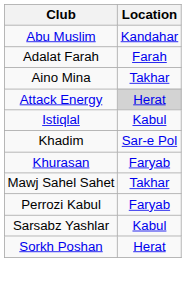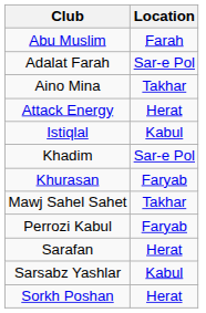 <table class="wikitable sortable" style="text-align:center">
 <tr>
 <th>Club</th>
 <th>Location</th>
 </tr>
 <tr>
 <td><a href='#'>Abu Muslim</a></td>
-<td><a href='#'>Kandahar</a></td>
+<td><a href='#'>Farah</a></td>
 </tr>
 <tr>
 <td>Adalat Farah</td>
-<td><a href='#'>Farah</a></td>
+<td><a href='#'>Sar-e Pol</a></td>
 </tr>
 <tr>
 <td>Aino Mina</td>
 <td><a href='#'>Takhar</a></td>
 </tr>
 <tr>
 <td><a href='#'>Attack Energy</a></td>
-<td style="background: lightgrey;"><a href='#'>Herat</a></td>
+<td><a href='#'>Herat</a></td>
 </tr>
 <tr>
 <td><a href='#'>Istiqlal</a></td>
 <td><a href='#'>Kabul</a></td>
 </tr>
 <tr>
 <td>Khadim</td>
 <td><a href='#'>Sar-e Pol</a></td>
 </tr>
 <tr>
 <td><a href='#'>Khurasan</a></td>
 <td><a href='#'>Faryab</a></td>
 </tr>
 <tr>
 <td>Mawj Sahel Sahet</td>
 <td><a href='#'>Takhar</a></td>
 </tr>
 <tr>
 <td>Perrozi Kabul</td>
 <td><a href='#'>Faryab</a></td>
 </tr>
 <tr>
+<td>Sarafan</td>
+<td><a href='#'>Herat</a></td>
+</tr>
+<tr>
 <td>Sarsabz Yashlar</td>
 <td><a href='#'>Kabul</a></td>
 </tr>
 <tr>
 <td><a href='#'>Sorkh Poshan</a></td>
 <td><a href='#'>Herat</a></td>
 </tr>
 </table>
